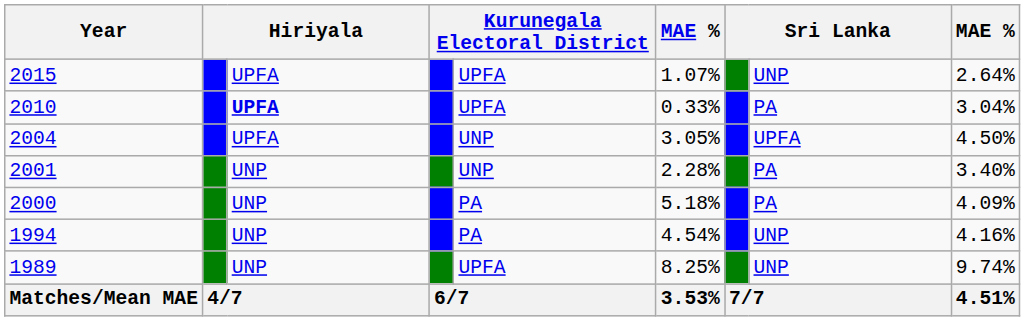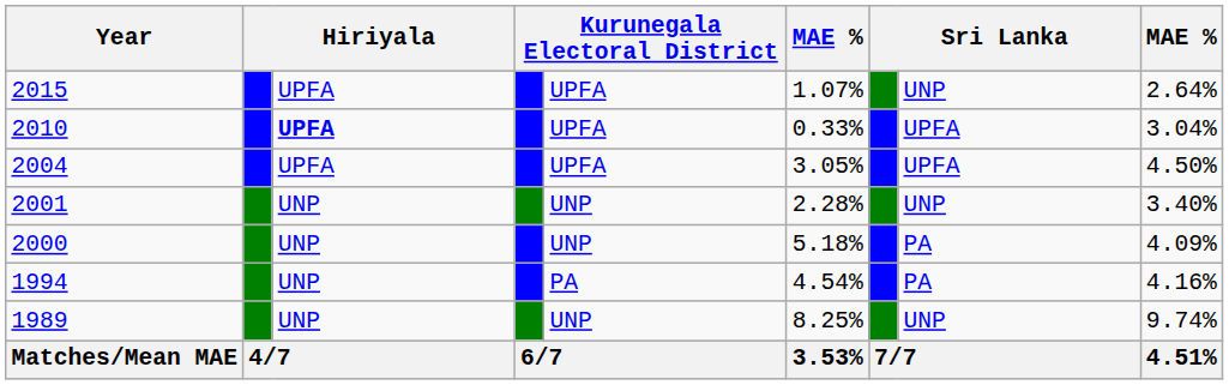 <table class="wikitable">
 <tr>
 <th>Year</th>
 <th colspan="2" width="144px">Hiriyala</th>
 <th colspan="2" width="144px"><a href='#'>Kurunegala Electoral District</a></th>
 <th><a href='#'>MAE</a> %</th>
 <th colspan="2" width="144px">Sri Lanka</th>
 <th>MAE %</th>
 </tr>
 <tr>
 <td><a href='#'>2015</a></td>
 <td style="background-color:blue;" width="10px"></td>
 <td style="text-align:left;"><a href='#'>UPFA</a></td>
 <td style="background-color:blue;" width="10px"></td>
 <td style="text-align:left;"><a href='#'>UPFA</a></td>
 <td style="text-align:right;">1.07%</td>
 <td style="background-color:green;" width="10px"></td>
 <td style="text-align:left;"><a href='#'>UNP</a></td>
 <td style="text-align:right;">2.64%</td>
 </tr>
 <tr>
 <td><a href='#'>2010</a></td>
 <td style="background-color:blue;" width="10px"></td>
 <td style="text-align:left;"><strong><a href='#'>UPFA</a></strong></td>
 <td style="background-color:blue;" width="10px"></td>
 <td style="text-align:left;"><a href='#'>UPFA</a></td>
 <td style="text-align:right;">0.33%</td>
 <td style="background-color:blue;" width="10px"></td>
-<td style="text-align:left;"><a href='#'>PA</a></td>
+<td style="text-align:left;"><a href='#'>UPFA</a></td>
 <td style="text-align:right;">3.04%</td>
 </tr>
 <tr>
 <td><a href='#'>2004</a></td>
 <td style="background-color:blue;" width="10px"></td>
 <td style="text-align:left;"><a href='#'>UPFA</a></td>
 <td style="background-color:blue;" width="10px"></td>
-<td style="text-align:left;"><a href='#'>UNP</a></td>
+<td style="text-align:left;"><a href='#'>UPFA</a></td>
 <td style="text-align:right;">3.05%</td>
 <td style="background-color:blue;" width="10px"></td>
 <td style="text-align:left;"><a href='#'>UPFA</a></td>
 <td style="text-align:right;">4.50%</td>
 </tr>
 <tr>
 <td><a href='#'>2001</a></td>
 <td style="background-color:green;" width="10px"></td>
 <td style="text-align:left;"><a href='#'>UNP</a></td>
 <td style="background-color:green;" width="10px"></td>
 <td style="text-align:left;"><a href='#'>UNP</a></td>
 <td style="text-align:right;">2.28%</td>
 <td style="background-color:green;" width="10px"></td>
-<td style="text-align:left;"><a href='#'>PA</a></td>
+<td style="text-align:left;"><a href='#'>UNP</a></td>
 <td style="text-align:right;">3.40%</td>
 </tr>
 <tr>
 <td><a href='#'>2000</a></td>
 <td style="background-color:green;" width="10px"></td>
 <td style="text-align:left;"><a href='#'>UNP</a></td>
 <td style="background-color:blue;" width="10px"></td>
-<td style="text-align:left;"><a href='#'>PA</a></td>
+<td style="text-align:left;"><a href='#'>UNP</a></td>
 <td style="text-align:right;">5.18%</td>
 <td style="background-color:blue;" width="10px"></td>
 <td style="text-align:left;"><a href='#'>PA</a></td>
 <td style="text-align:right;">4.09%</td>
 </tr>
 <tr>
 <td><a href='#'>1994</a></td>
 <td style="background-color:green;" width="10px"></td>
 <td style="text-align:left;"><a href='#'>UNP</a></td>
 <td style="background-color:blue;" width="10px"></td>
 <td style="text-align:left;"><a href='#'>PA</a></td>
 <td style="text-align:right;">4.54%</td>
 <td style="background-color:blue;" width="10px"></td>
-<td style="text-align:left;"><a href='#'>UNP</a></td>
+<td style="text-align:left;"><a href='#'>PA</a></td>
 <td style="text-align:right;">4.16%</td>
 </tr>
 <tr>
 <td><a href='#'>1989</a></td>
 <td style="background-color:green;" width="10px"></td>
 <td style="text-align:left;"><a href='#'>UNP</a></td>
 <td style="background-color:green;" width="10px"></td>
-<td style="text-align:left;"><a href='#'>UPFA</a></td>
+<td style="text-align:left;"><a href='#'>UNP</a></td>
 <td style="text-align:right;">8.25%</td>
 <td style="background-color:green;" width="10px"></td>
 <td style="text-align:left;"><a href='#'>UNP</a></td>
 <td style="text-align:right;">9.74%</td>
 </tr>
 <tr>
 <th>Matches/Mean MAE</th>
 <th style="text-align:left;"colspan="2" width="144px">4/7</th>
 <th style="text-align:left;"colspan="2" width="144px">6/7</th>
 <th style="text-align:right;">3.53%</th>
 <th style="text-align:left;"colspan="2" width="144px">7/7</th>
 <th style="text-align:right;">4.51%</th>
 </tr>
 </table>
